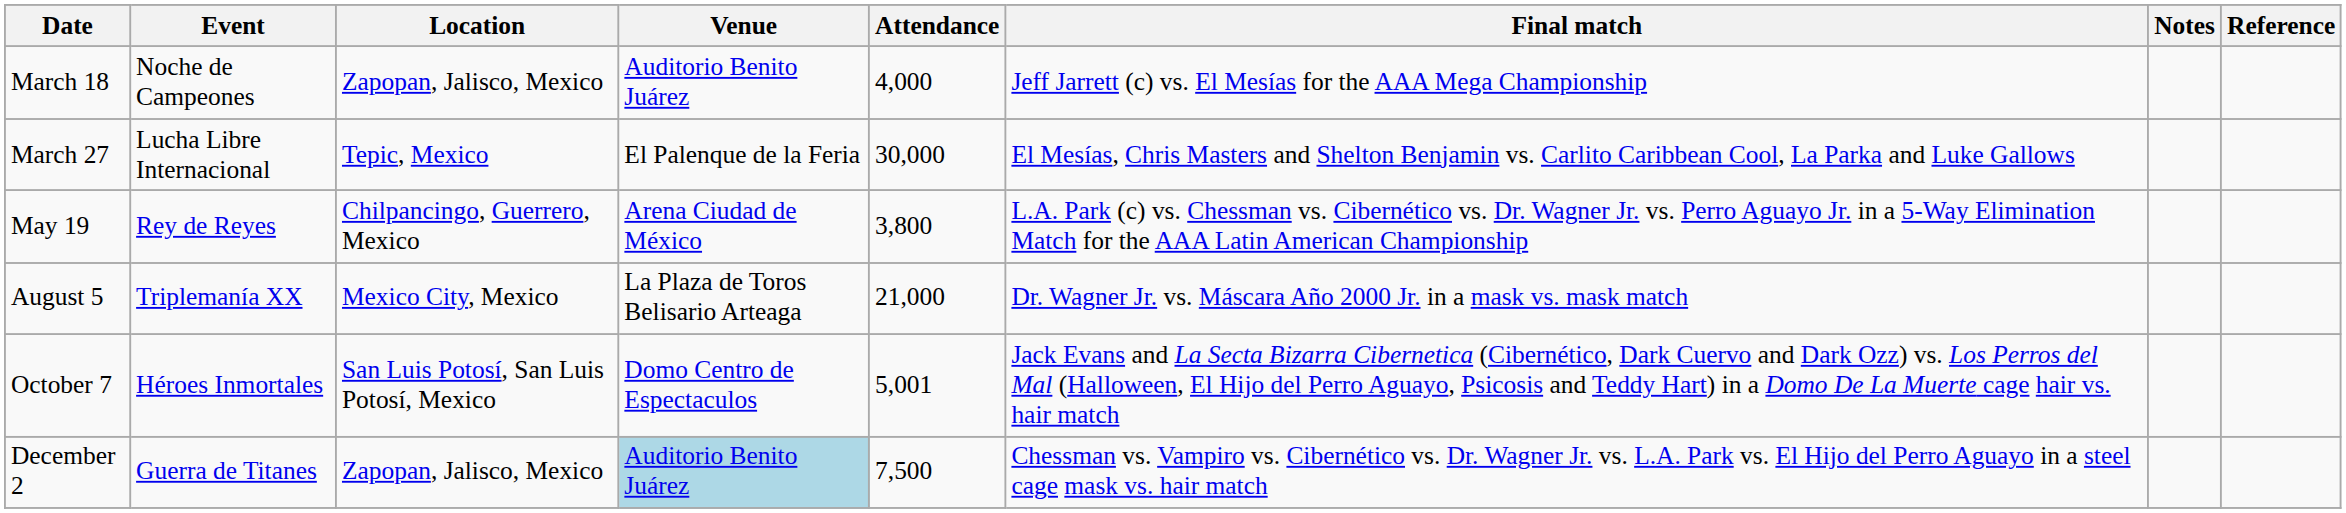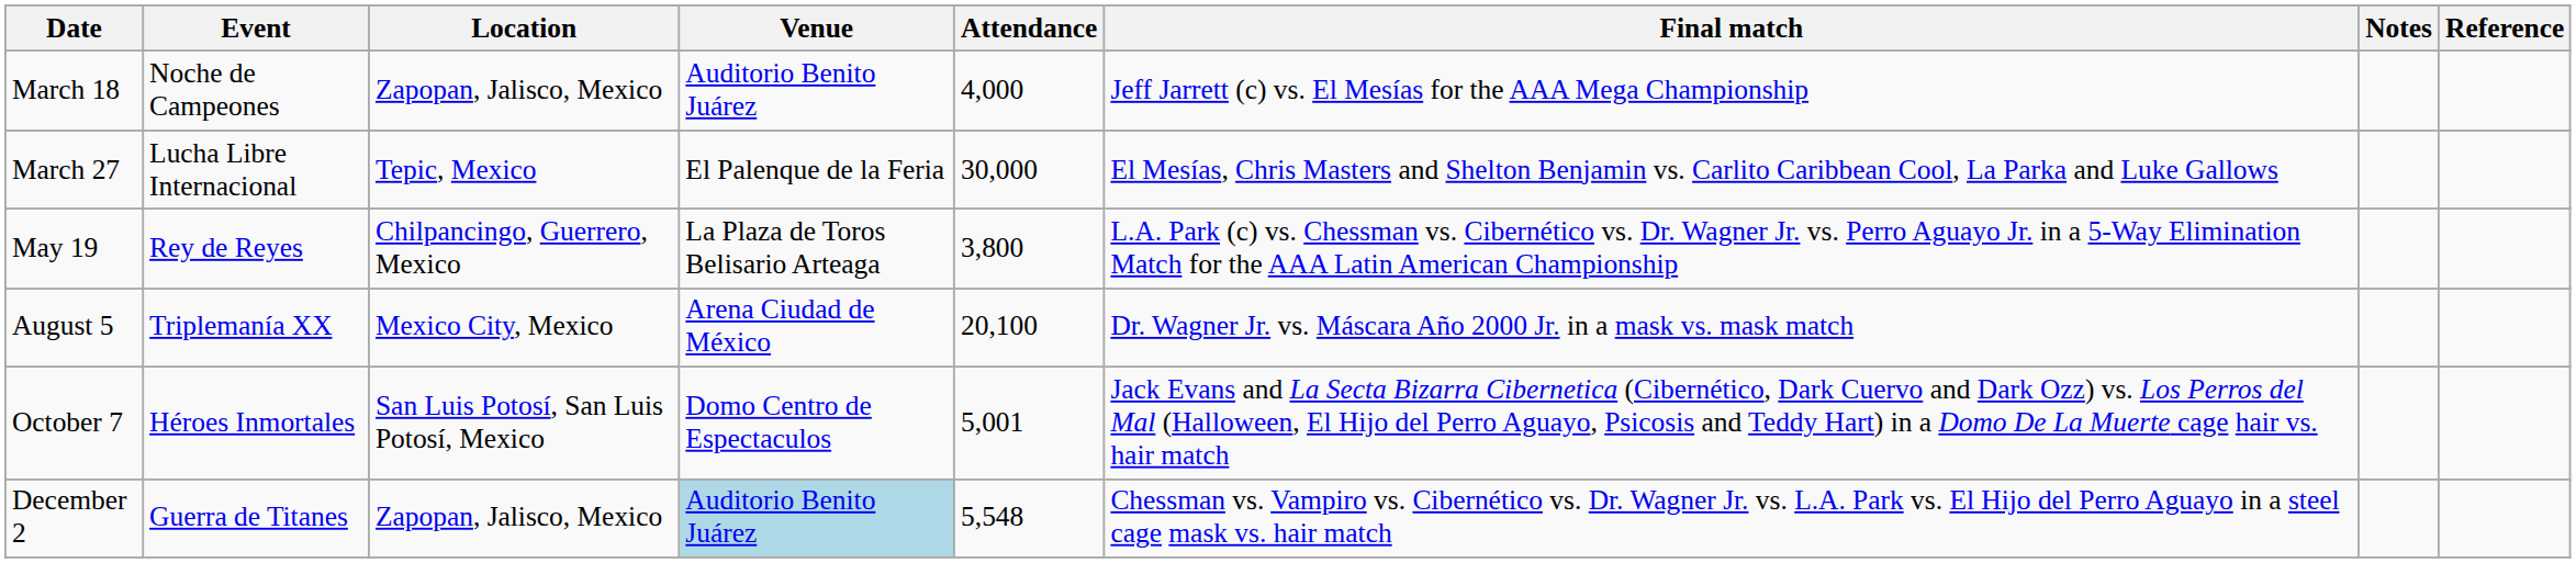 <table class="wikitable" style="font-size:85%;">
 <tr>
 <th>Date</th>
 <th>Event</th>
 <th>Location</th>
 <th>Venue</th>
 <th>Attendance</th>
 <th>Final match</th>
 <th>Notes</th>
 <th>Reference</th>
 </tr>
 <tr>
 <td>March 18</td>
 <td>Noche de Campeones</td>
 <td><a href='#'>Zapopan</a>, Jalisco, Mexico</td>
 <td><a href='#'>Auditorio Benito Juárez</a></td>
 <td>4,000</td>
 <td><a href='#'>Jeff Jarrett</a> (c) vs. <a href='#'>El Mesías</a> for the <a href='#'>AAA Mega Championship</a></td>
 <td></td>
 <td></td>
 </tr>
 <tr>
 <td>March 27</td>
 <td>Lucha Libre Internacional</td>
 <td><a href='#'>Tepic</a>, <a href='#'>Mexico</a></td>
 <td>El Palenque de la Feria</td>
 <td>30,000</td>
 <td><a href='#'>El Mesías</a>, <a href='#'>Chris Masters</a> and <a href='#'>Shelton Benjamin</a> vs. <a href='#'>Carlito Caribbean Cool</a>, <a href='#'>La Parka</a> and <a href='#'>Luke Gallows</a></td>
 <td></td>
 <td></td>
 </tr>
 <tr>
 <td>May 19</td>
 <td><a href='#'>Rey de Reyes</a></td>
 <td><a href='#'>Chilpancingo</a>, <a href='#'>Guerrero</a>, Mexico</td>
-<td><a href='#'>Arena Ciudad de México</a></td>
+<td>La Plaza de Toros Belisario Arteaga</td>
 <td>3,800</td>
 <td><a href='#'>L.A. Park</a> (c) vs. <a href='#'>Chessman</a> vs. <a href='#'>Cibernético</a> vs. <a href='#'>Dr. Wagner Jr.</a> vs. <a href='#'>Perro Aguayo Jr.</a> in a <a href='#'>5-Way Elimination Match</a> for the <a href='#'>AAA Latin American Championship</a></td>
 <td></td>
 <td></td>
 </tr>
 <tr>
 <td>August 5</td>
 <td><a href='#'>Triplemanía XX</a></td>
 <td><a href='#'>Mexico City</a>, Mexico</td>
-<td>La Plaza de Toros Belisario Arteaga</td>
-<td>21,000</td>
+<td><a href='#'>Arena Ciudad de México</a></td>
+<td>20,100</td>
 <td><a href='#'>Dr. Wagner Jr.</a> vs. <a href='#'>Máscara Año 2000 Jr.</a> in a <a href='#'>mask vs. mask match</a></td>
 <td></td>
 <td></td>
 </tr>
 <tr>
 <td>October 7</td>
 <td><a href='#'>Héroes Inmortales</a></td>
 <td><a href='#'>San Luis Potosí</a>, San Luis Potosí, Mexico</td>
 <td><a href='#'>Domo Centro de Espectaculos</a></td>
 <td>5,001</td>
 <td><a href='#'>Jack Evans</a> and <em><a href='#'>La Secta Bizarra Cibernetica</a></em> (<a href='#'>Cibernético</a>, <a href='#'>Dark Cuervo</a> and <a href='#'>Dark Ozz</a>) vs. <em><a href='#'>Los Perros del Mal</a></em> (<a href='#'>Halloween</a>, <a href='#'>El Hijo del Perro Aguayo</a>, <a href='#'>Psicosis</a> and <a href='#'>Teddy Hart</a>) in a <a href='#'><em>Domo De La Muerte</em> cage</a> <a href='#'>hair vs. hair match</a></td>
 <td></td>
 <td></td>
 </tr>
 <tr>
 <td>December 2</td>
 <td><a href='#'>Guerra de Titanes</a></td>
 <td><a href='#'>Zapopan</a>, Jalisco, Mexico</td>
 <td style="background: lightblue;"><a href='#'>Auditorio Benito Juárez</a></td>
-<td>7,500</td>
+<td>5,548</td>
 <td><a href='#'>Chessman</a> vs. <a href='#'>Vampiro</a> vs. <a href='#'>Cibernético</a> vs. <a href='#'>Dr. Wagner Jr.</a> vs. <a href='#'>L.A. Park</a> vs. <a href='#'>El Hijo del Perro Aguayo</a> in a <a href='#'>steel cage</a> <a href='#'>mask vs. hair match</a></td>
 <td></td>
 <td></td>
 </tr>
 </table>
